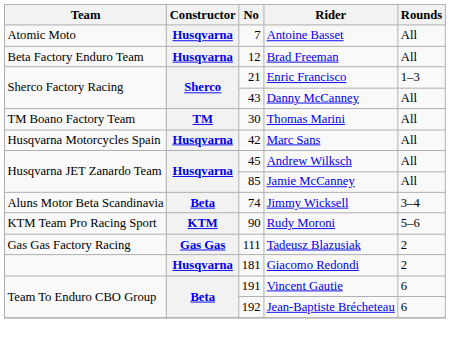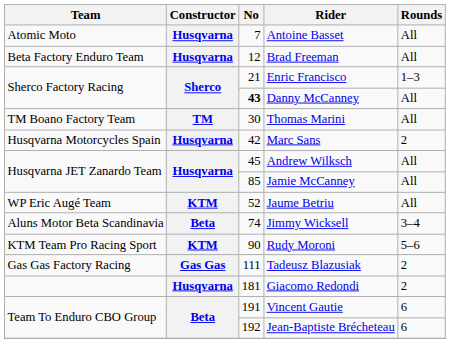 <table class="wikitable" style="font-size: 85%;">
 <tr>
 <th>Team</th>
 <th>Constructor</th>
 <th>No</th>
 <th>Rider</th>
 <th>Rounds</th>
 </tr>
 <tr>
 <td>Atomic Moto</td>
 <th><a href='#'>Husqvarna</a></th>
 <td align="right">7</td>
 <td> <a href='#'>Antoine Basset</a></td>
 <td>All</td>
 </tr>
 <tr>
 <td>Beta Factory Enduro Team</td>
 <th><a href='#'>Husqvarna</a></th>
 <td align="right">12</td>
 <td> <a href='#'>Brad Freeman</a></td>
 <td>All</td>
 </tr>
 <tr>
 <td rowspan=2>Sherco Factory Racing</td>
 <th rowspan=2><a href='#'>Sherco</a></th>
 <td align="right">21</td>
 <td> <a href='#'>Enric Francisco</a></td>
 <td>1–3</td>
 </tr>
 <tr>
-<td align="right">43</td>
+<td align="right"><strong>43</strong></td>
 <td> <a href='#'>Danny McCanney</a></td>
 <td>All</td>
 </tr>
 <tr>
 <td>TM Boano Factory Team</td>
 <th><a href='#'>TM</a></th>
 <td align="right">30</td>
 <td> <a href='#'>Thomas Marini</a></td>
 <td>All</td>
 </tr>
 <tr>
 <td>Husqvarna Motorcycles Spain</td>
 <th><a href='#'>Husqvarna</a></th>
 <td align="right">42</td>
 <td> <a href='#'>Marc Sans</a></td>
-<td>All</td>
+<td>2</td>
 </tr>
 <tr>
 <td rowspan=2>Husqvarna JET Zanardo Team</td>
 <th rowspan=2><a href='#'>Husqvarna</a></th>
 <td align="right">45</td>
 <td> <a href='#'>Andrew Wilksch</a></td>
 <td>All</td>
 </tr>
 <tr>
 <td align="right">85</td>
 <td> <a href='#'>Jamie McCanney</a></td>
+<td>All</td>
+</tr>
+<tr>
+<td>WP Eric Augé Team</td>
+<th><a href='#'>KTM</a></th>
+<td align="right">52</td>
+<td> <a href='#'>Jaume Betriu</a></td>
 <td>All</td>
 </tr>
 <tr>
 <td>Aluns Motor Beta Scandinavia</td>
 <th><a href='#'>Beta</a></th>
 <td align="right">74</td>
 <td> <a href='#'>Jimmy Wicksell</a></td>
 <td>3–4</td>
 </tr>
 <tr>
 <td>KTM Team Pro Racing Sport</td>
 <th><a href='#'>KTM</a></th>
 <td align="right">90</td>
 <td> <a href='#'>Rudy Moroni</a></td>
 <td>5–6</td>
 </tr>
 <tr>
 <td>Gas Gas Factory Racing</td>
 <th><a href='#'>Gas Gas</a></th>
 <td align="right">111</td>
 <td> <a href='#'>Tadeusz Blazusiak</a></td>
 <td>2</td>
 </tr>
 <tr>
 <td></td>
 <th><a href='#'>Husqvarna</a></th>
 <td align="right">181</td>
 <td> <a href='#'>Giacomo Redondi</a></td>
 <td>2</td>
 </tr>
 <tr>
 <td rowspan=2>Team To Enduro CBO Group</td>
 <th rowspan=2><a href='#'>Beta</a></th>
 <td align="right">191</td>
 <td> <a href='#'>Vincent Gautie</a></td>
 <td>6</td>
 </tr>
 <tr>
 <td align="right">192</td>
 <td> <a href='#'>Jean-Baptiste Brécheteau</a></td>
 <td>6</td>
 </tr>
 <tr>
 </tr>
 </table>
